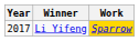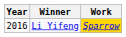 <table class="wikitable">
 <tr>
 <th>Year</th>
 <th>Winner</th>
 <th>Work</th>
 </tr>
 <tr>
-<td>2017</td>
+<td>2016</td>
 <td><a href='#'>Li Yifeng</a></td>
 <td style="background: gold;"><em><a href='#'>Sparrow</a></em></td>
 </tr>
 </table>
